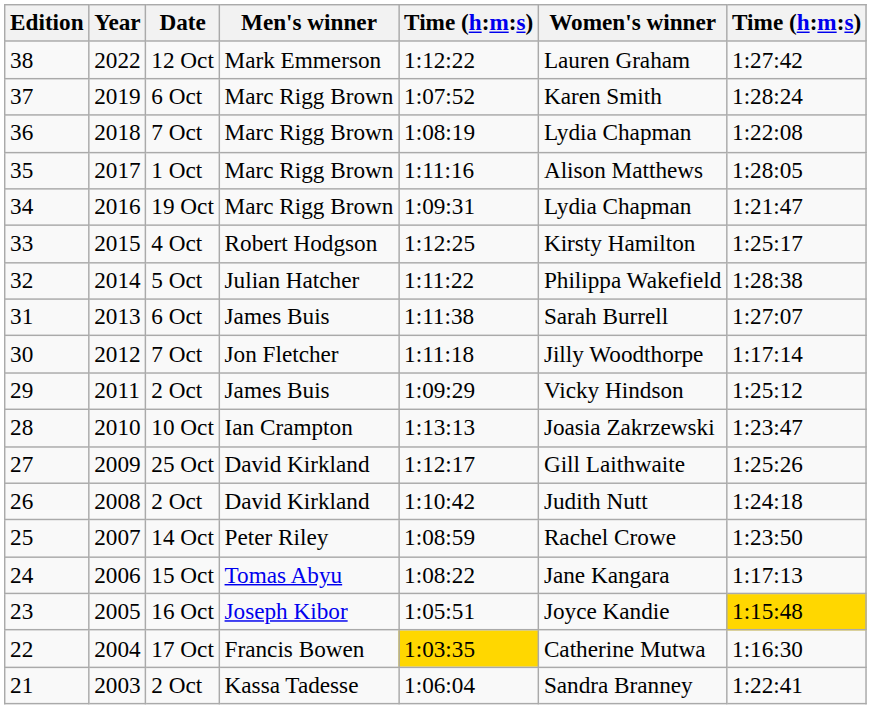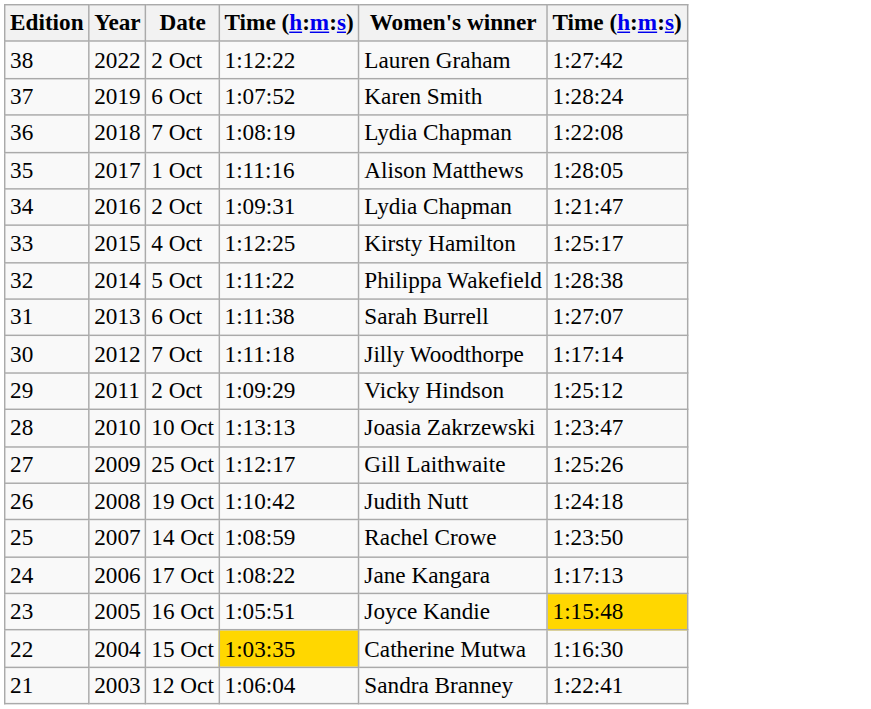 <table class="wikitable sortable">
 <tr>
 <th>Edition</th>
 <th class="unsortable">Year</th>
 <th class="unsortable">Date</th>
-<th>Men's winner</th>
 <th>Time  (<a href='#'>h</a>:<a href='#'>m</a>:<a href='#'>s</a>)</th>
 <th>Women's winner</th>
 <th>Time  (<a href='#'>h</a>:<a href='#'>m</a>:<a href='#'>s</a>)</th>
 </tr>
 <tr>
 <td>38</td>
 <td>2022</td>
-<td>12 Oct</td>
-<td>Mark Emmerson</td>
+<td>2 Oct</td>
 <td>1:12:22</td>
 <td>Lauren Graham</td>
 <td>1:27:42</td>
 </tr>
 <tr>
 <td>37</td>
 <td>2019</td>
 <td>6 Oct</td>
-<td>Marc Rigg Brown</td>
 <td>1:07:52</td>
 <td>Karen Smith</td>
 <td>1:28:24</td>
 </tr>
 <tr>
 <td>36</td>
 <td>2018</td>
 <td>7 Oct</td>
-<td>Marc Rigg Brown</td>
 <td>1:08:19</td>
 <td>Lydia Chapman</td>
 <td>1:22:08</td>
 </tr>
 <tr>
 <td>35</td>
 <td>2017</td>
 <td>1 Oct</td>
-<td>Marc Rigg Brown</td>
 <td>1:11:16</td>
 <td>Alison Matthews</td>
 <td>1:28:05</td>
 </tr>
 <tr>
 <td>34</td>
 <td>2016</td>
-<td>19 Oct</td>
-<td>Marc Rigg Brown</td>
+<td>2 Oct</td>
 <td>1:09:31</td>
 <td>Lydia Chapman</td>
 <td>1:21:47</td>
 </tr>
 <tr>
 <td>33</td>
 <td>2015</td>
 <td>4 Oct</td>
-<td>Robert Hodgson</td>
 <td>1:12:25</td>
 <td>Kirsty Hamilton</td>
 <td>1:25:17</td>
 </tr>
 <tr>
 <td>32</td>
 <td>2014</td>
 <td>5 Oct</td>
-<td>Julian Hatcher</td>
 <td>1:11:22</td>
 <td>Philippa Wakefield</td>
 <td>1:28:38</td>
 </tr>
 <tr>
 <td>31</td>
 <td>2013</td>
 <td>6 Oct</td>
-<td>James Buis </td>
 <td>1:11:38</td>
 <td>Sarah Burrell</td>
 <td>1:27:07</td>
 </tr>
 <tr>
 <td>30</td>
 <td>2012</td>
 <td>7 Oct</td>
-<td>Jon Fletcher</td>
 <td>1:11:18</td>
 <td>Jilly Woodthorpe</td>
 <td>1:17:14</td>
 </tr>
 <tr>
 <td>29</td>
 <td>2011</td>
 <td>2 Oct</td>
-<td>James Buis</td>
 <td>1:09:29</td>
 <td>Vicky Hindson</td>
 <td>1:25:12</td>
 </tr>
 <tr>
 <td>28</td>
 <td>2010</td>
 <td>10 Oct</td>
-<td>Ian Crampton</td>
 <td>1:13:13</td>
 <td>Joasia Zakrzewski</td>
 <td>1:23:47</td>
 </tr>
 <tr>
 <td>27</td>
 <td>2009</td>
 <td>25 Oct</td>
-<td>David Kirkland </td>
 <td>1:12:17</td>
 <td>Gill Laithwaite</td>
 <td>1:25:26</td>
 </tr>
 <tr>
 <td>26</td>
 <td>2008 </td>
-<td>2 Oct</td>
-<td>David Kirkland</td>
+<td>19 Oct</td>
 <td>1:10:42</td>
 <td>Judith Nutt</td>
 <td>1:24:18</td>
 </tr>
 <tr>
 <td>25</td>
 <td>2007</td>
 <td>14 Oct</td>
-<td>Peter Riley</td>
 <td>1:08:59</td>
 <td>Rachel Crowe</td>
 <td>1:23:50</td>
 </tr>
 <tr>
 <td>24</td>
 <td>2006</td>
-<td>15 Oct</td>
-<td><a href='#'>Tomas Abyu</a></td>
+<td>17 Oct</td>
 <td>1:08:22</td>
 <td>Jane Kangara</td>
 <td>1:17:13</td>
 </tr>
 <tr>
 <td>23</td>
 <td>2005</td>
 <td>16 Oct</td>
-<td><a href='#'>Joseph Kibor</a></td>
 <td>1:05:51</td>
 <td>Joyce Kandie</td>
 <td bgcolor="gold">1:15:48</td>
 </tr>
 <tr>
 <td>22</td>
 <td>2004</td>
-<td>17 Oct</td>
-<td>Francis Bowen</td>
+<td>15 Oct</td>
 <td bgcolor="gold">1:03:35</td>
 <td>Catherine Mutwa</td>
 <td>1:16:30</td>
 </tr>
 <tr>
 <td>21</td>
 <td>2003</td>
-<td>2 Oct</td>
-<td>Kassa Tadesse</td>
+<td>12 Oct</td>
 <td>1:06:04</td>
 <td>Sandra Branney</td>
 <td>1:22:41</td>
 </tr>
 </table>
